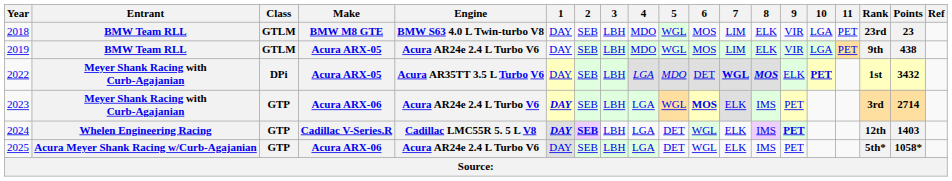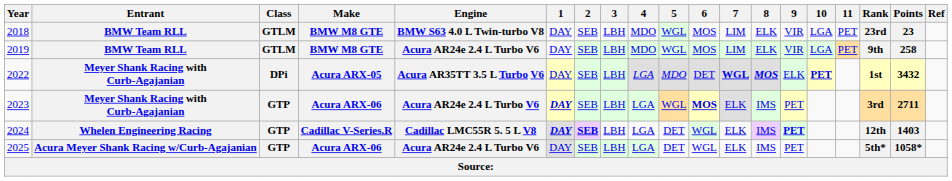 <table class="wikitable" style="text-align:center; font-size:85%">
 <tr>
 <th>Year</th>
 <th>Entrant</th>
 <th>Class</th>
 <th>Make</th>
 <th>Engine</th>
 <th>1</th>
 <th>2</th>
 <th>3</th>
 <th>4</th>
 <th>5</th>
 <th>6</th>
 <th>7</th>
 <th>8</th>
 <th>9</th>
 <th>10</th>
 <th>11</th>
 <th>Rank</th>
 <th>Points</th>
 <th>Ref</th>
 </tr>
 <tr>
 <td><a href='#'>2018</a></td>
 <th nowrap><a href='#'>BMW Team RLL</a></th>
 <th>GTLM</th>
 <th nowrap><a href='#'>BMW M8 GTE</a></th>
 <th nowrap><a href='#'>BMW S63</a> 4.0 L Twin-turbo V8</th>
 <td><a href='#'>DAY</a></td>
 <td><a href='#'>SEB</a></td>
 <td><a href='#'>LBH</a></td>
 <td><a href='#'>MDO</a></td>
 <td style="background:#DFFFDF;"><a href='#'>WGL</a><br></td>
 <td><a href='#'>MOS</a></td>
 <td><a href='#'>LIM</a></td>
 <td><a href='#'>ELK</a></td>
 <td><a href='#'>VIR</a></td>
 <td><a href='#'>LGA</a></td>
 <td><a href='#'>PET</a></td>
 <th>23rd</th>
 <th>23</th>
 <td></td>
 </tr>
 <tr>
 <td><a href='#'>2019</a></td>
 <th><a href='#'>BMW Team RLL</a></th>
 <th>GTLM</th>
-<th nowrap><a href='#'>Acura ARX-05</a></th>
+<th><a href='#'>BMW M8 GTE</a></th>
 <th><a href='#'>Acura</a> AR24e 2.4 L Turbo V6</th>
 <td><a href='#'>DAY</a></td>
 <td style="background:#DFFFDF;"><a href='#'>SEB</a><br></td>
 <td style="background:#DFFFDF;"><a href='#'>LBH</a><br></td>
 <td style="background:#DFFFDF;"><a href='#'>MDO</a><br></td>
 <td style="background:#DFFFDF;"><a href='#'>WGL</a><br></td>
 <td style="background:#DFFFDF;"><a href='#'>MOS</a><br></td>
 <td style="background:#DFFFDF;"><a href='#'>LIM</a><br></td>
 <td style="background:#DFFFDF;"><a href='#'>ELK</a><br></td>
 <td style="background:#DFFFDF;"><a href='#'>VIR</a><br></td>
 <td style="background:#DFFFDF;"><a href='#'>LGA</a><br></td>
 <td style="background:#FFDF9F;"><a href='#'>PET</a><br></td>
 <th>9th</th>
-<th>438</th>
+<th>258</th>
 <td></td>
 </tr>
 <tr>
 <td><a href='#'>2022</a></td>
 <th nowrap><a href='#'>Meyer Shank Racing</a> with<br><a href='#'>Curb-Agajanian</a></th>
 <th>DPi</th>
 <th nowrap><a href='#'>Acura ARX-05</a></th>
 <th nowrap><a href='#'>Acura</a> AR35TT 3.5 L <a href='#'>Turbo</a> <a href='#'>V6</a></th>
 <td style="background:#FFFFBF;"><a href='#'>DAY</a><br></td>
 <td style="background:#DFFFDF;"><a href='#'>SEB</a><br></td>
 <td style="background:#DFFFDF;"><a href='#'>LBH</a><br></td>
 <td style="background:#DFDFDF;"><em><a href='#'>LGA</a></em><br></td>
 <td style="background:#DFDFDF;"><em><a href='#'>MDO</a></em><br></td>
 <td style="background:#DFDFDF;"><a href='#'>DET</a><br></td>
 <td style="background:#DFDFDF;"><strong><a href='#'>WGL</a></strong><br></td>
 <td style="background:#DFDFDF;"><strong><em><a href='#'>MOS</a></em></strong><br></td>
 <td style="background:#DFFFDF;"><a href='#'>ELK</a><br></td>
 <td style="background:#FFFFBF;"><strong><a href='#'>PET</a></strong><br></td>
 <td></td>
 <th style="background:#FFFFBF;">1st</th>
 <th style="background:#FFFFBF;">3432</th>
 <td></td>
 </tr>
 <tr>
 <td><a href='#'>2023</a></td>
 <th nowrap><a href='#'>Meyer Shank Racing</a> with<br><a href='#'>Curb-Agajanian</a></th>
 <th>GTP</th>
 <th><a href='#'>Acura ARX-06</a></th>
 <th><a href='#'>Acura</a> AR24e 2.4 L Turbo <a href='#'>V6</a></th>
 <td style="background:#FFFFBF;"><strong><em><a href='#'>DAY</a></em></strong><br></td>
 <td style="background:#DFFFDF;"><a href='#'>SEB</a><br></td>
 <td style="background:#DFFFDF;"><a href='#'>LBH</a><br></td>
 <td style="background:#DFFFDF;"><a href='#'>LGA</a><br></td>
 <td style="background:#FFDF9F;"><a href='#'>WGL</a><br></td>
 <td style="background:#FFFFBF;"><strong><a href='#'>MOS</a></strong><br></td>
 <td style="background:#DFDFDF;"><a href='#'>ELK</a><br></td>
 <td style="background:#DFFFDF;"><a href='#'>IMS</a><br></td>
 <td style="background:#FFFFBF;"><a href='#'>PET</a><br></td>
 <td></td>
 <td></td>
 <th style="background:#FFDF9F;">3rd</th>
-<th style="background:#FFDF9F;">2714</th>
+<th style="background:#FFDF9F;">2711</th>
 <td></td>
 </tr>
 <tr>
 <td><a href='#'>2024</a></td>
 <th nowrap><a href='#'>Whelen Engineering Racing</a></th>
 <th>GTP</th>
 <th nowrap><a href='#'>Cadillac V-Series.R</a></th>
 <th nowrap><a href='#'>Cadillac</a> LMC55R 5. 5 L <a href='#'>V8</a></th>
 <td style="background:#DFDFDF;"><strong><em><a href='#'>DAY</a></em></strong><br></td>
 <td style="background:#EFCFFF;"><strong><a href='#'>SEB</a></strong><br></td>
 <td><a href='#'>LBH</a><br></td>
 <td><a href='#'>LGA</a><br></td>
 <td><a href='#'>DET</a><br></td>
 <td style="background:#DFFFDF;"><a href='#'>WGL</a><br></td>
 <td><a href='#'>ELK</a></td>
 <td style="background:#EFCFFF;"><a href='#'>IMS</a><br></td>
 <td style="background:#DFFFDF;"><strong><a href='#'>PET</a></strong><br></td>
 <td></td>
 <td></td>
 <th>12th</th>
 <th>1403</th>
 <td></td>
 </tr>
 <tr>
 <td><a href='#'>2025</a></td>
 <th><a href='#'>Acura Meyer Shank Racing w/Curb-Agajanian</a></th>
 <th>GTP</th>
 <th><a href='#'>Acura ARX-06</a></th>
 <th><a href='#'>Acura</a> AR24e 2.4 L Turbo V6</th>
 <td style="background:#DFDFDF;"><a href='#'>DAY</a><br></td>
 <td style="background:#DFFFDF;"><a href='#'>SEB</a><br></td>
 <td style="background:#DFFFDF;"><a href='#'>LBH</a><br></td>
 <td style="background:#DFFFDF;"><a href='#'>LGA</a><br></td>
 <td style="background:#;"><a href='#'>DET</a><br></td>
 <td style="background:#;"><a href='#'>WGL</a><br></td>
 <td style="background:#;"><a href='#'>ELK</a><br></td>
 <td style="background:#;"><a href='#'>IMS</a><br></td>
 <td style="background:#;"><a href='#'>PET</a><br></td>
 <td></td>
 <td></td>
 <th>5th*</th>
 <th>1058*</th>
 </tr>
 <tr>
 <th colspan="19">Source:</th>
 </tr>
 </table>
